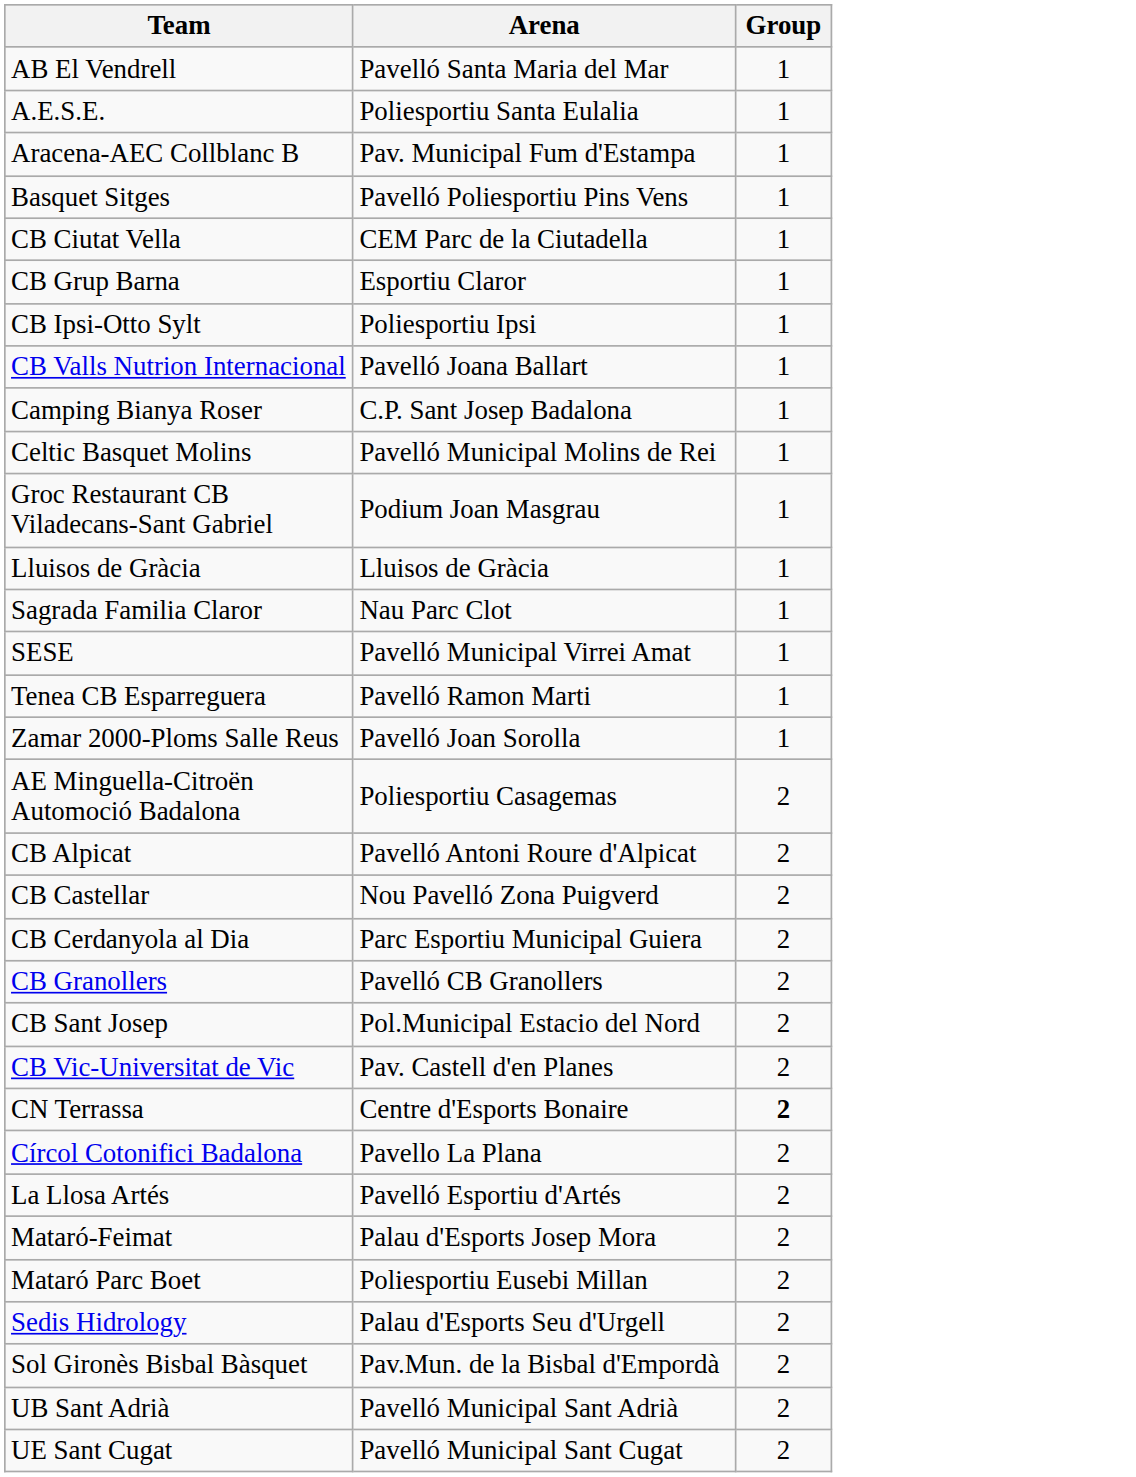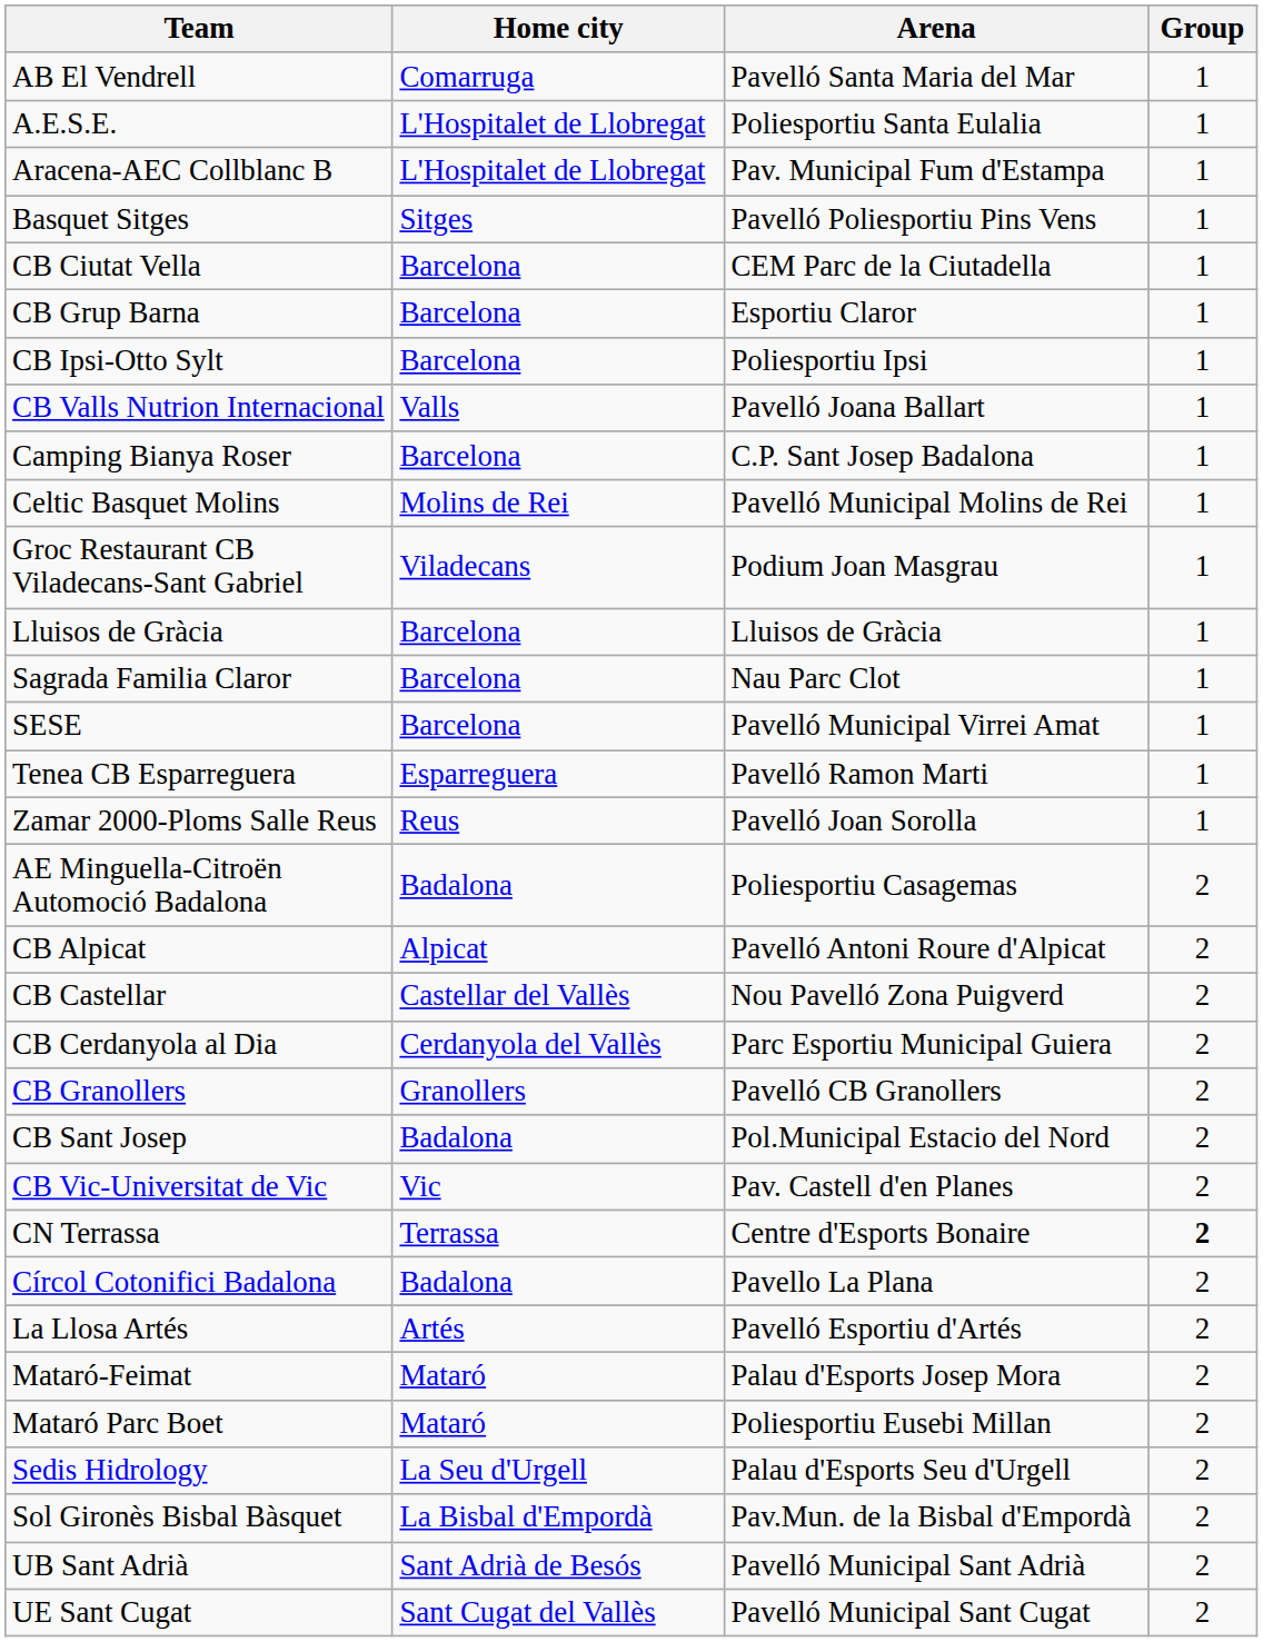 <table class="wikitable sortable">
 <tr>
 <th width=200>Team</th>
+<th width=170>Home city</th>
 <th width=220>Arena</th>
 <th width=50>Group</th>
 </tr>
 <tr>
 <td>AB El Vendrell</td>
+<td><a href='#'>Comarruga</a></td>
 <td>Pavelló Santa Maria del Mar</td>
 <td style="text-align: center;">1</td>
 </tr>
 <tr>
 <td>A.E.S.E.</td>
+<td><a href='#'>L'Hospitalet de Llobregat</a></td>
 <td>Poliesportiu Santa Eulalia</td>
 <td style="text-align: center;">1</td>
 </tr>
 <tr>
 <td>Aracena-AEC Collblanc B</td>
+<td><a href='#'>L'Hospitalet de Llobregat</a></td>
 <td>Pav. Municipal Fum d'Estampa</td>
 <td style="text-align: center;">1</td>
 </tr>
 <tr>
 <td>Basquet Sitges</td>
+<td><a href='#'>Sitges</a></td>
 <td>Pavelló Poliesportiu Pins Vens</td>
 <td style="text-align: center;">1</td>
 </tr>
 <tr>
 <td>CB Ciutat Vella</td>
+<td><a href='#'>Barcelona</a></td>
 <td>CEM Parc de la Ciutadella</td>
 <td style="text-align: center;">1</td>
 </tr>
 <tr>
 <td>CB Grup Barna</td>
+<td><a href='#'>Barcelona</a></td>
 <td>Esportiu Claror</td>
 <td style="text-align: center;">1</td>
 </tr>
 <tr>
 <td>CB Ipsi-Otto Sylt</td>
+<td><a href='#'>Barcelona</a></td>
 <td>Poliesportiu Ipsi</td>
 <td style="text-align: center;">1</td>
 </tr>
 <tr>
 <td><a href='#'>CB Valls Nutrion Internacional</a></td>
+<td><a href='#'>Valls</a></td>
 <td>Pavelló Joana Ballart</td>
 <td style="text-align: center;">1</td>
 </tr>
 <tr>
 <td>Camping Bianya Roser</td>
+<td><a href='#'>Barcelona</a></td>
 <td>C.P. Sant Josep Badalona</td>
 <td style="text-align: center;">1</td>
 </tr>
 <tr>
 <td>Celtic Basquet Molins</td>
+<td><a href='#'>Molins de Rei</a></td>
 <td>Pavelló Municipal Molins de Rei</td>
 <td style="text-align: center;">1</td>
 </tr>
 <tr>
 <td>Groc Restaurant CB Viladecans-Sant Gabriel</td>
+<td><a href='#'>Viladecans</a></td>
 <td>Podium Joan Masgrau</td>
 <td style="text-align: center;">1</td>
 </tr>
 <tr>
 <td>Lluisos de Gràcia</td>
+<td><a href='#'>Barcelona</a></td>
 <td>Lluisos de Gràcia</td>
 <td style="text-align: center;">1</td>
 </tr>
 <tr>
 <td>Sagrada Familia Claror</td>
+<td><a href='#'>Barcelona</a></td>
 <td>Nau Parc Clot</td>
 <td style="text-align: center;">1</td>
 </tr>
 <tr>
 <td>SESE</td>
+<td><a href='#'>Barcelona</a></td>
 <td>Pavelló Municipal Virrei Amat</td>
 <td style="text-align: center;">1</td>
 </tr>
 <tr>
 <td>Tenea CB Esparreguera</td>
+<td><a href='#'>Esparreguera</a></td>
 <td>Pavelló Ramon Marti</td>
 <td style="text-align: center;">1</td>
 </tr>
 <tr>
 <td>Zamar 2000-Ploms Salle Reus</td>
+<td><a href='#'>Reus</a></td>
 <td>Pavelló Joan Sorolla</td>
 <td style="text-align: center;">1</td>
 </tr>
 <tr>
 <td>AE Minguella-Citroën Automoció Badalona</td>
+<td><a href='#'>Badalona</a></td>
 <td>Poliesportiu Casagemas</td>
 <td style="text-align: center;">2</td>
 </tr>
 <tr>
 <td>CB Alpicat</td>
+<td><a href='#'>Alpicat</a></td>
 <td>Pavelló Antoni Roure d'Alpicat</td>
 <td style="text-align: center;">2</td>
 </tr>
 <tr>
 <td>CB Castellar</td>
+<td><a href='#'>Castellar del Vallès</a></td>
 <td>Nou Pavelló Zona Puigverd</td>
 <td style="text-align: center;">2</td>
 </tr>
 <tr>
 <td>CB Cerdanyola al Dia</td>
+<td><a href='#'>Cerdanyola del Vallès</a></td>
 <td>Parc Esportiu Municipal Guiera</td>
 <td style="text-align: center;">2</td>
 </tr>
 <tr>
 <td><a href='#'>CB Granollers</a></td>
+<td><a href='#'>Granollers</a></td>
 <td>Pavelló CB Granollers</td>
 <td style="text-align: center;">2</td>
 </tr>
 <tr>
 <td>CB Sant Josep</td>
+<td><a href='#'>Badalona</a></td>
 <td>Pol.Municipal Estacio del Nord</td>
 <td style="text-align: center;">2</td>
 </tr>
 <tr>
 <td><a href='#'>CB Vic-Universitat de Vic</a></td>
+<td><a href='#'>Vic</a></td>
 <td>Pav. Castell d'en Planes</td>
 <td style="text-align: center;">2</td>
 </tr>
 <tr>
 <td>CN Terrassa</td>
+<td><a href='#'>Terrassa</a></td>
 <td>Centre d'Esports Bonaire</td>
 <td style="text-align: center;"><strong>2</strong></td>
 </tr>
 <tr>
 <td><a href='#'>Círcol Cotonifici Badalona</a></td>
+<td><a href='#'>Badalona</a></td>
 <td>Pavello La Plana</td>
 <td style="text-align: center;">2</td>
 </tr>
 <tr>
 <td>La Llosa Artés</td>
+<td><a href='#'>Artés</a></td>
 <td>Pavelló Esportiu d'Artés</td>
 <td style="text-align: center;">2</td>
 </tr>
 <tr>
 <td>Mataró-Feimat</td>
+<td><a href='#'>Mataró</a></td>
 <td>Palau d'Esports Josep Mora</td>
 <td style="text-align: center;">2</td>
 </tr>
 <tr>
 <td>Mataró Parc Boet</td>
+<td><a href='#'>Mataró</a></td>
 <td>Poliesportiu Eusebi Millan</td>
 <td style="text-align: center;">2</td>
 </tr>
 <tr>
 <td><a href='#'>Sedis Hidrology</a></td>
+<td><a href='#'>La Seu d'Urgell</a></td>
 <td>Palau d'Esports Seu d'Urgell</td>
 <td style="text-align: center;">2</td>
 </tr>
 <tr>
 <td>Sol Gironès Bisbal Bàsquet</td>
+<td><a href='#'>La Bisbal d'Empordà</a></td>
 <td>Pav.Mun. de la Bisbal d'Empordà</td>
 <td style="text-align: center;">2</td>
 </tr>
 <tr>
 <td>UB Sant Adrià</td>
+<td><a href='#'>Sant Adrià de Besós</a></td>
 <td>Pavelló Municipal Sant Adrià</td>
 <td style="text-align: center;">2</td>
 </tr>
 <tr>
 <td>UE Sant Cugat</td>
+<td><a href='#'>Sant Cugat del Vallès</a></td>
 <td>Pavelló Municipal Sant Cugat</td>
 <td style="text-align: center;">2</td>
 </tr>
 </table>
